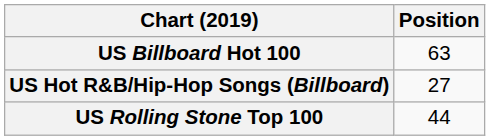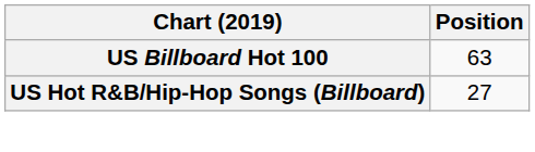 <table class="wikitable sortable plainrowheaders" style="text-align:center">
 <tr>
 <th scope="col">Chart (2019)</th>
 <th scope="col">Position</th>
 </tr>
 <tr>
 <th scope="row">US <em>Billboard</em> Hot 100</th>
 <td>63</td>
 </tr>
 <tr>
 <th scope="row">US Hot R&B/Hip-Hop Songs (<em>Billboard</em>)</th>
 <td>27</td>
 </tr>
-<tr>
-<th scope="row">US <em>Rolling Stone</em> Top 100</th>
-<td>44</td>
-</tr>
 </table>
